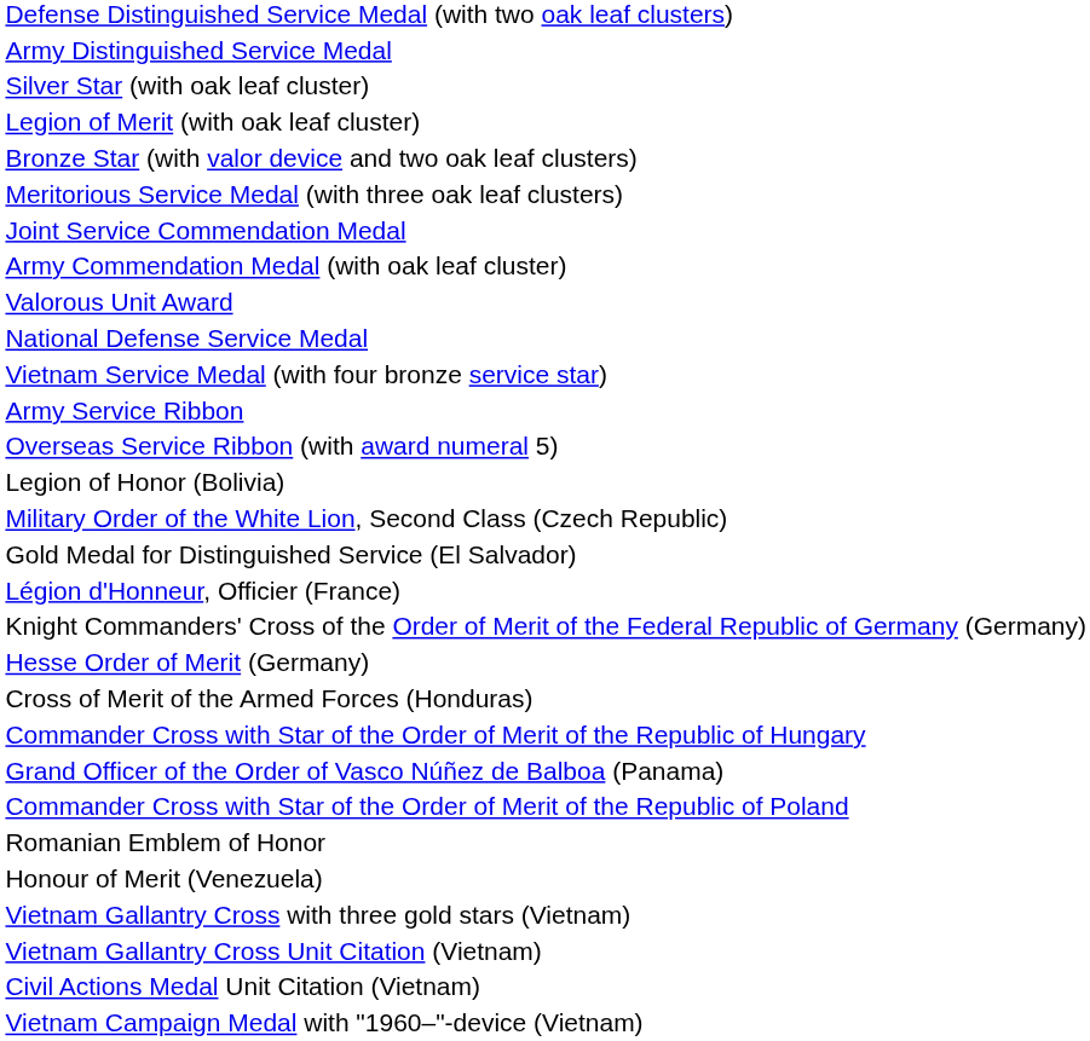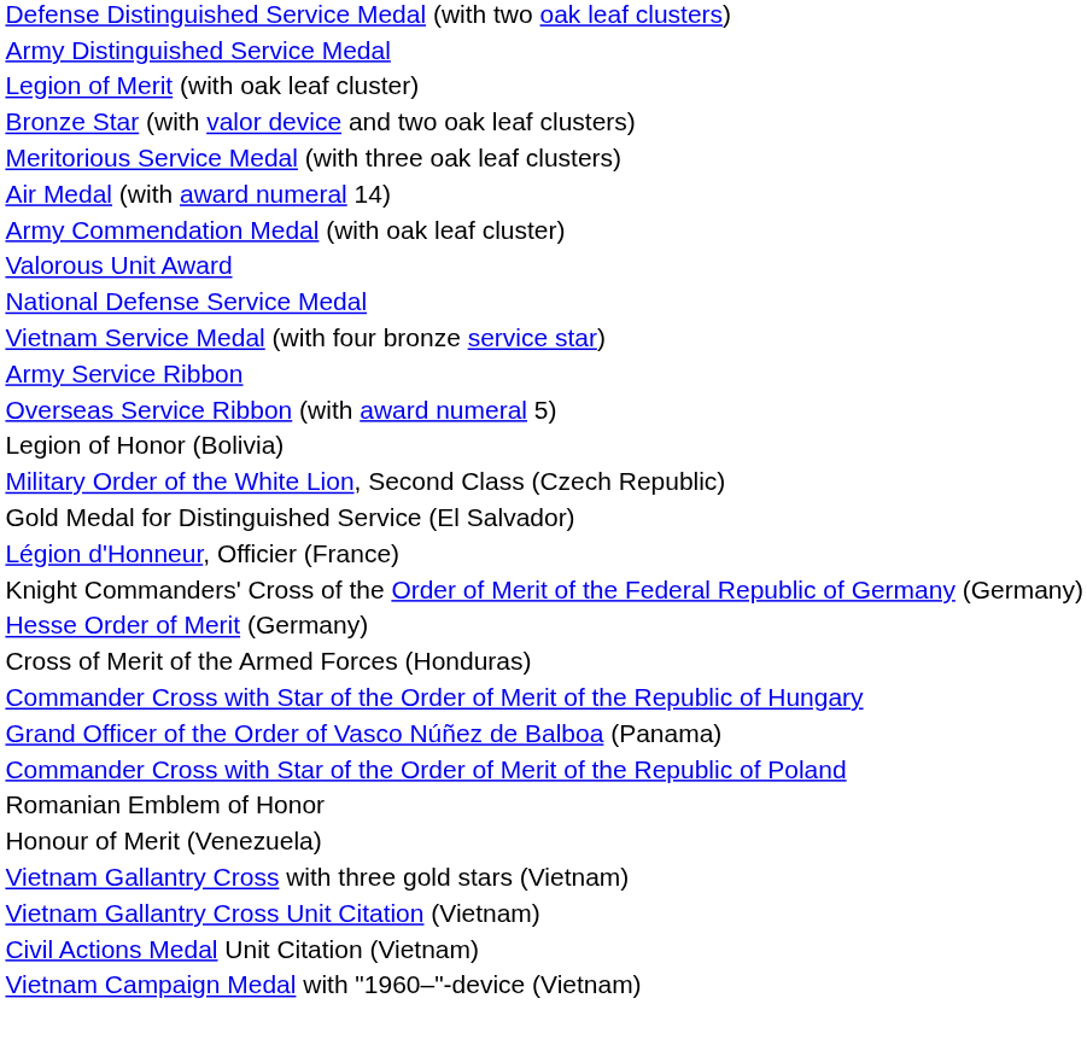 <table style="font-size:88%;">
 <tr>
 <td></td>
 <td><a href='#'>Defense Distinguished Service Medal</a> (with two <a href='#'>oak leaf clusters</a>)</td>
 </tr>
 <tr>
 <td></td>
 <td><a href='#'>Army Distinguished Service Medal</a></td>
-</tr>
-<tr>
-<td></td>
-<td><a href='#'>Silver Star</a> (with oak leaf cluster)</td>
 </tr>
 <tr>
 <td></td>
 <td><a href='#'>Legion of Merit</a> (with oak leaf cluster)</td>
 </tr>
 <tr>
 <td></td>
 <td><a href='#'>Bronze Star</a> (with <a href='#'>valor device</a> and two oak leaf clusters)</td>
 </tr>
 <tr>
 <td></td>
 <td><a href='#'>Meritorious Service Medal</a> (with three oak leaf clusters)</td>
 </tr>
 <tr>
-<td></td>
-<td><a href='#'>Joint Service Commendation Medal</a></td>
+<td><span></span><span></span></td>
+<td><a href='#'>Air Medal</a> (with <a href='#'>award numeral</a> 14)</td>
 </tr>
 <tr>
 <td></td>
 <td><a href='#'>Army Commendation Medal</a> (with oak leaf cluster)</td>
 </tr>
 <tr>
 <td></td>
 <td><a href='#'>Valorous Unit Award</a></td>
 </tr>
 <tr>
 <td></td>
 <td><a href='#'>National Defense Service Medal</a></td>
 </tr>
 <tr>
 <td></td>
 <td><a href='#'>Vietnam Service Medal</a> (with four bronze <a href='#'>service star</a>)</td>
 </tr>
 <tr>
 <td></td>
 <td><a href='#'>Army Service Ribbon</a></td>
 </tr>
 <tr>
 <td><span></span></td>
 <td><a href='#'>Overseas Service Ribbon</a> (with <a href='#'>award numeral</a> 5)</td>
 </tr>
 <tr>
 <td></td>
 <td>Legion of Honor (Bolivia)</td>
 </tr>
 <tr>
 <td></td>
 <td><a href='#'>Military Order of the White Lion</a>, Second Class (Czech Republic)</td>
 </tr>
 <tr>
 <td></td>
 <td>Gold Medal for Distinguished Service (El Salvador)</td>
 </tr>
 <tr>
 <td></td>
 <td><a href='#'>Légion d'Honneur</a>, Officier (France)</td>
 </tr>
 <tr>
 <td></td>
 <td>Knight Commanders' Cross of the <a href='#'>Order of Merit of the Federal Republic of Germany</a> (Germany)</td>
 </tr>
 <tr>
 <td></td>
 <td><a href='#'>Hesse Order of Merit</a> (Germany)</td>
 </tr>
 <tr>
 <td></td>
 <td>Cross of Merit of the Armed Forces (Honduras)</td>
 </tr>
 <tr>
 <td></td>
 <td><a href='#'>Commander Cross with Star of the Order of Merit of the Republic of Hungary</a></td>
 </tr>
 <tr>
 <td></td>
 <td><a href='#'>Grand Officer of the Order of Vasco Núñez de Balboa</a> (Panama)</td>
 </tr>
 <tr>
 <td></td>
 <td><a href='#'>Commander Cross with Star of the Order of Merit of the Republic of Poland</a></td>
 </tr>
 <tr>
 <td></td>
 <td>Romanian Emblem of Honor</td>
 </tr>
 <tr>
 <td></td>
 <td>Honour of Merit (Venezuela)</td>
 </tr>
 <tr>
 <td></td>
 <td><a href='#'>Vietnam Gallantry Cross</a> with three gold stars (Vietnam)</td>
 </tr>
 <tr>
 <td></td>
 <td><a href='#'>Vietnam Gallantry Cross Unit Citation</a> (Vietnam)</td>
 </tr>
 <tr>
 <td></td>
 <td><a href='#'>Civil Actions Medal</a> Unit Citation (Vietnam)</td>
 </tr>
 <tr>
 <td></td>
 <td><a href='#'>Vietnam Campaign Medal</a> with "1960–"-device (Vietnam)</td>
 </tr>
 </table>
